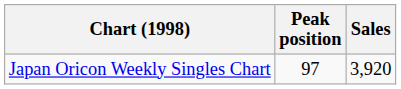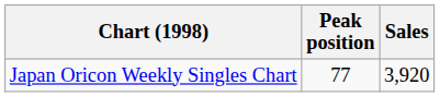 <table class="wikitable sortable">
 <tr>
 <th>Chart (1998)</th>
 <th>Peak<br>position</th>
 <th>Sales</th>
 </tr>
 <tr>
 <td><a href='#'>Japan Oricon Weekly Singles Chart</a></td>
-<td style="text-align:center;">97</td>
+<td style="text-align:center;">77</td>
 <td style="text-align:center;">3,920</td>
 </tr>
 </table>
